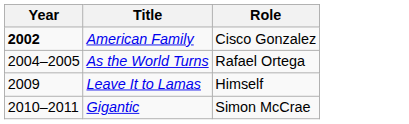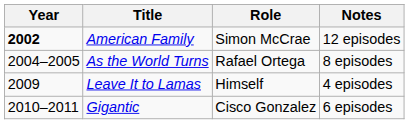 <table class="wikitable sortable">
 <tr>
 <th>Year</th>
 <th>Title</th>
 <th>Role</th>
+<th>Notes</th>
 </tr>
 <tr>
 <td><strong>2002</strong></td>
 <td><a href='#'><em>American Family</em></a></td>
-<td>Cisco Gonzalez</td>
+<td>Simon McCrae</td>
+<td>12 episodes</td>
 </tr>
 <tr>
 <td>2004–2005</td>
 <td><em><a href='#'>As the World Turns</a></em></td>
 <td>Rafael Ortega</td>
+<td>8 episodes</td>
 </tr>
 <tr>
 <td>2009</td>
 <td><em><a href='#'>Leave It to Lamas</a></em></td>
 <td>Himself</td>
+<td>4 episodes</td>
 </tr>
 <tr>
 <td>2010–2011</td>
 <td><a href='#'><em>Gigantic</em></a></td>
-<td>Simon McCrae</td>
+<td>Cisco Gonzalez</td>
+<td>6 episodes</td>
 </tr>
 </table>
